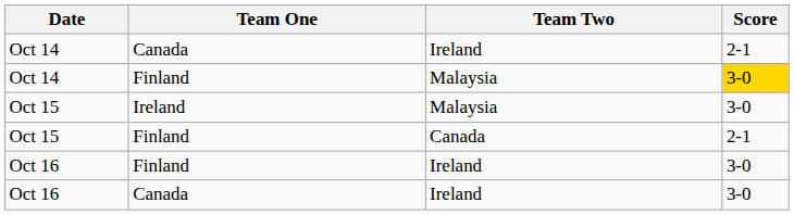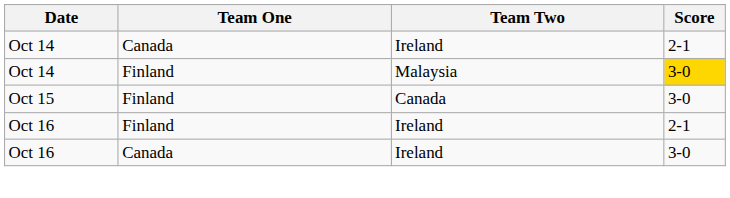 <table class="wikitable">
 <tr>
 <th width=100>Date</th>
 <th width=250>Team One</th>
 <th width=250>Team Two</th>
 <th width=50>Score</th>
 </tr>
 <tr>
 <td>Oct 14</td>
 <td> Canada</td>
 <td> Ireland</td>
 <td>2-1</td>
 </tr>
 <tr>
 <td>Oct 14</td>
 <td> Finland</td>
 <td> Malaysia</td>
 <td style="background: gold;">3-0</td>
 </tr>
 <tr>
 <td>Oct 15</td>
-<td> Ireland</td>
-<td> Malaysia</td>
-<td>3-0</td>
-</tr>
-<tr>
-<td>Oct 15</td>
 <td> Finland</td>
 <td> Canada</td>
-<td>2-1</td>
+<td>3-0</td>
 </tr>
 <tr>
 <td>Oct 16</td>
 <td> Finland</td>
 <td> Ireland</td>
-<td>3-0</td>
+<td>2-1</td>
 </tr>
 <tr>
 <td>Oct 16</td>
 <td> Canada</td>
 <td> Ireland</td>
 <td>3-0</td>
 </tr>
 </table>
